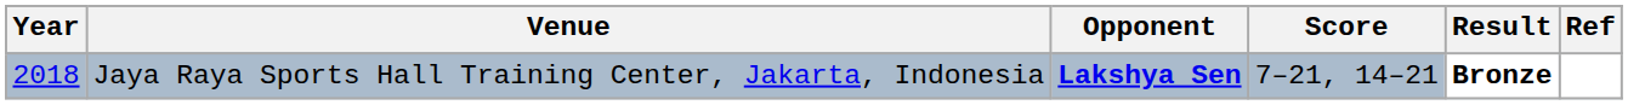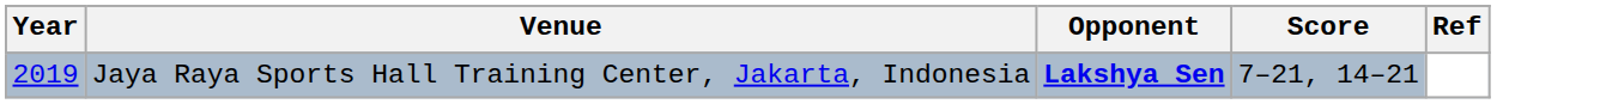 <table class="sortable wikitable" style="font-size: 90%">
 <tr>
 <th>Year</th>
 <th>Venue</th>
 <th>Opponent</th>
 <th>Score</th>
-<th>Result</th>
 <th>Ref</th>
 </tr>
 <tr style="background:#AABBCC">
-<td align="center"><a href='#'>2018</a></td>
+<td align="center"><a href='#'>2019</a></td>
 <td align="left">Jaya Raya Sports Hall Training Center, <a href='#'>Jakarta</a>, Indonesia</td>
 <td align="left"><strong> <a href='#'>Lakshya Sen</a></strong></td>
 <td align="left">7–21, 14–21</td>
-<td style="text-align:left; background:white"> <strong>Bronze</strong></td>
 <td style="text-align:center; background:white"></td>
 </tr>
 </table>
